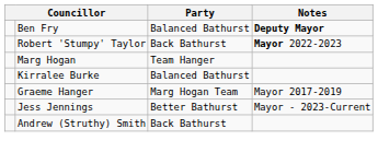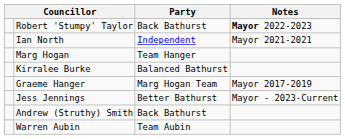 <table class="wikitable">
 <tr>
 <th colspan="2">Councillor</th>
 <th>Party</th>
 <th>Notes</th>
 </tr>
 <tr>
 <td> </td>
-<td>Ben Fry</td>
-<td>Balanced Bathurst</td>
-<td><strong>Deputy Mayor</strong></td>
+<td>Robert 'Stumpy' Taylor</td>
+<td>Back Bathurst</td>
+<td><strong>Mayor</strong> 2022-2023</td>
 </tr>
 <tr>
 <td> </td>
-<td>Robert 'Stumpy' Taylor</td>
-<td>Back Bathurst</td>
-<td><strong>Mayor</strong> 2022-2023</td>
+<td>Ian North</td>
+<td><a href='#'>Independent</a></td>
+<td>Mayor 2021-2021</td>
 </tr>
 <tr>
 <td> </td>
 <td>Marg Hogan</td>
 <td>Team Hanger</td>
 <td></td>
 </tr>
 <tr>
 <td> </td>
 <td>Kirralee Burke</td>
 <td>Balanced Bathurst</td>
 <td></td>
 </tr>
 <tr>
 <td> </td>
 <td>Graeme Hanger </td>
 <td>Marg Hogan Team</td>
 <td>Mayor 2017-2019</td>
 </tr>
 <tr>
 <td> </td>
 <td>Jess Jennings</td>
 <td>Better Bathurst</td>
 <td>Mayor - 2023-Current</td>
 </tr>
 <tr>
 <td> </td>
 <td>Andrew (Struthy) Smith</td>
 <td>Back Bathurst</td>
 <td></td>
 </tr>
+<tr>
+<td> </td>
+<td>Warren Aubin</td>
+<td>Team Aubin</td>
+<td></td>
+</tr>
 </table>
